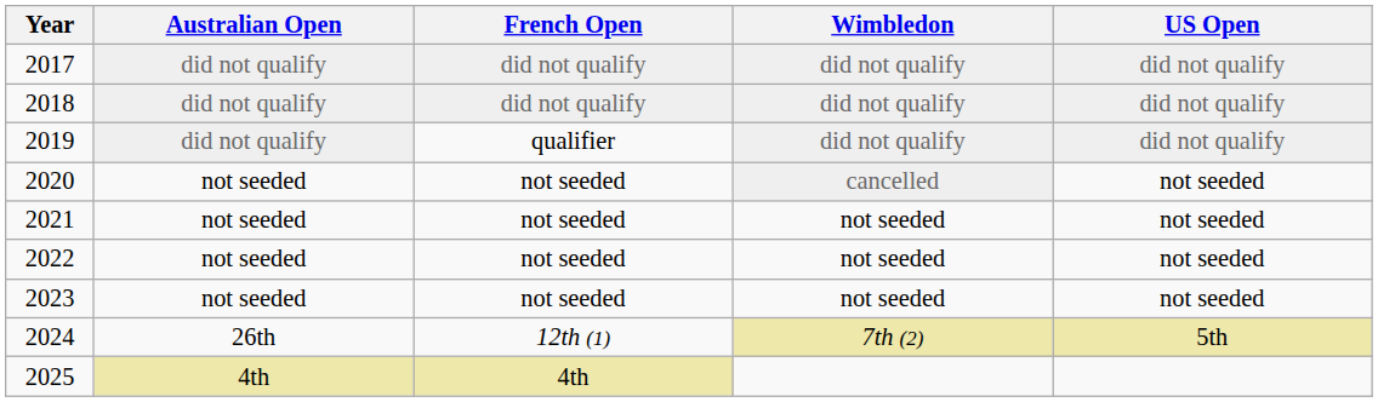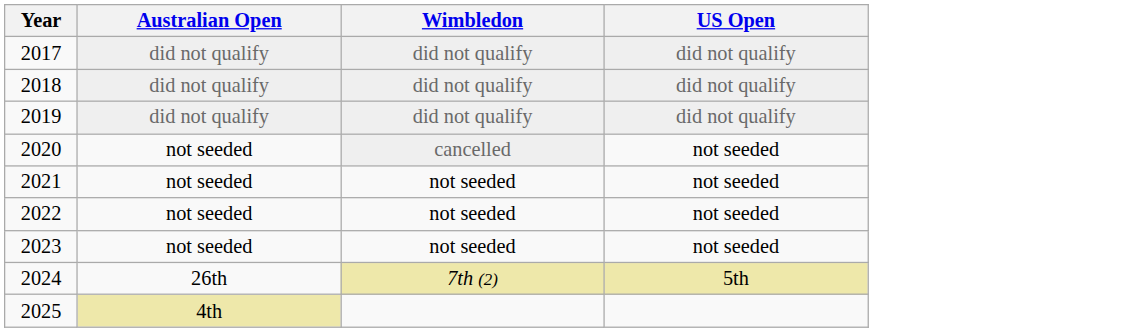 <table class=wikitable style=text-align:center>
 <tr>
 <th width=50>Year</th>
 <th width=200><a href='#'>Australian Open</a></th>
-<th width=200><a href='#'>French Open</a></th>
 <th width=200><a href='#'>Wimbledon</a></th>
 <th width=200><a href='#'>US Open</a></th>
 </tr>
 <tr>
 <td>2017</td>
-<td bgcolor=efefef style=color:#696969>did not qualify</td>
 <td bgcolor=efefef style=color:#696969>did not qualify</td>
 <td bgcolor=efefef style=color:#696969>did not qualify</td>
 <td bgcolor=efefef style=color:#696969>did not qualify</td>
 </tr>
 <tr>
 <td>2018</td>
 <td bgcolor=efefef style=color:#696969>did not qualify</td>
 <td bgcolor=efefef style=color:#696969>did not qualify</td>
 <td bgcolor=efefef style=color:#696969>did not qualify</td>
-<td bgcolor=efefef style=color:#696969>did not qualify</td>
 </tr>
 <tr>
 <td>2019</td>
 <td bgcolor=efefef style=color:#696969>did not qualify</td>
-<td>qualifier</td>
 <td bgcolor=efefef style=color:#696969>did not qualify</td>
 <td bgcolor=efefef style=color:#696969>did not qualify</td>
 </tr>
 <tr>
 <td>2020</td>
-<td>not seeded</td>
 <td>not seeded</td>
 <td bgcolor=efefef style=color:#696969>cancelled</td>
 <td>not seeded</td>
 </tr>
 <tr>
 <td>2021</td>
 <td>not seeded</td>
 <td>not seeded</td>
 <td>not seeded</td>
-<td>not seeded</td>
 </tr>
 <tr>
 <td>2022</td>
-<td>not seeded</td>
 <td>not seeded</td>
 <td>not seeded</td>
 <td>not seeded</td>
 </tr>
 <tr>
 <td>2023</td>
 <td>not seeded</td>
 <td>not seeded</td>
 <td>not seeded</td>
-<td>not seeded</td>
 </tr>
 <tr>
 <td>2024</td>
 <td>26th</td>
-<td><em>12th <small>(1)</small></em></td>
 <td bgcolor=eee8aa><em>7th <small>(2)</small></em></td>
 <td bgcolor=eee8aa>5th</td>
 </tr>
 <tr>
 <td>2025</td>
 <td bgcolor=eee8aa>4th</td>
-<td bgcolor=eee8aa>4th</td>
 <td></td>
 <td></td>
 </tr>
 </table>
